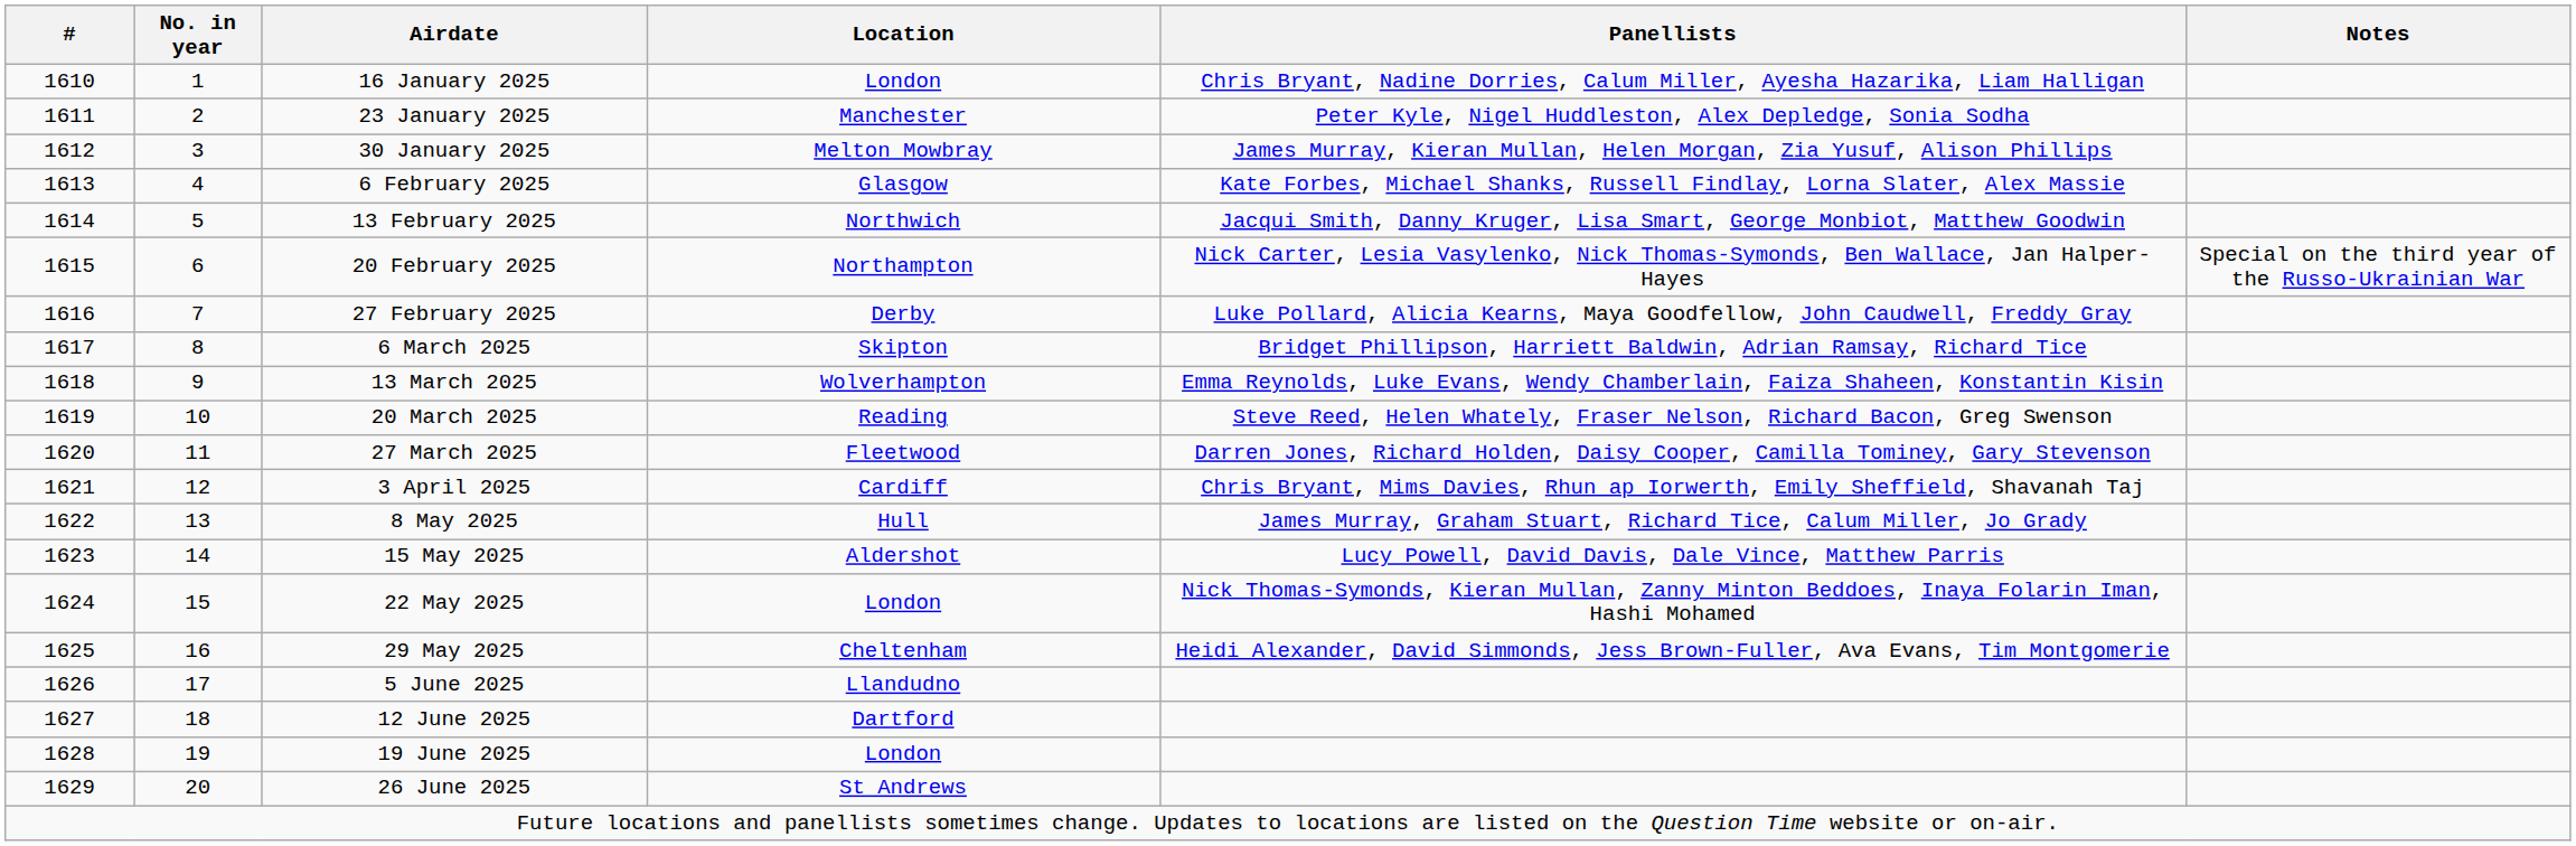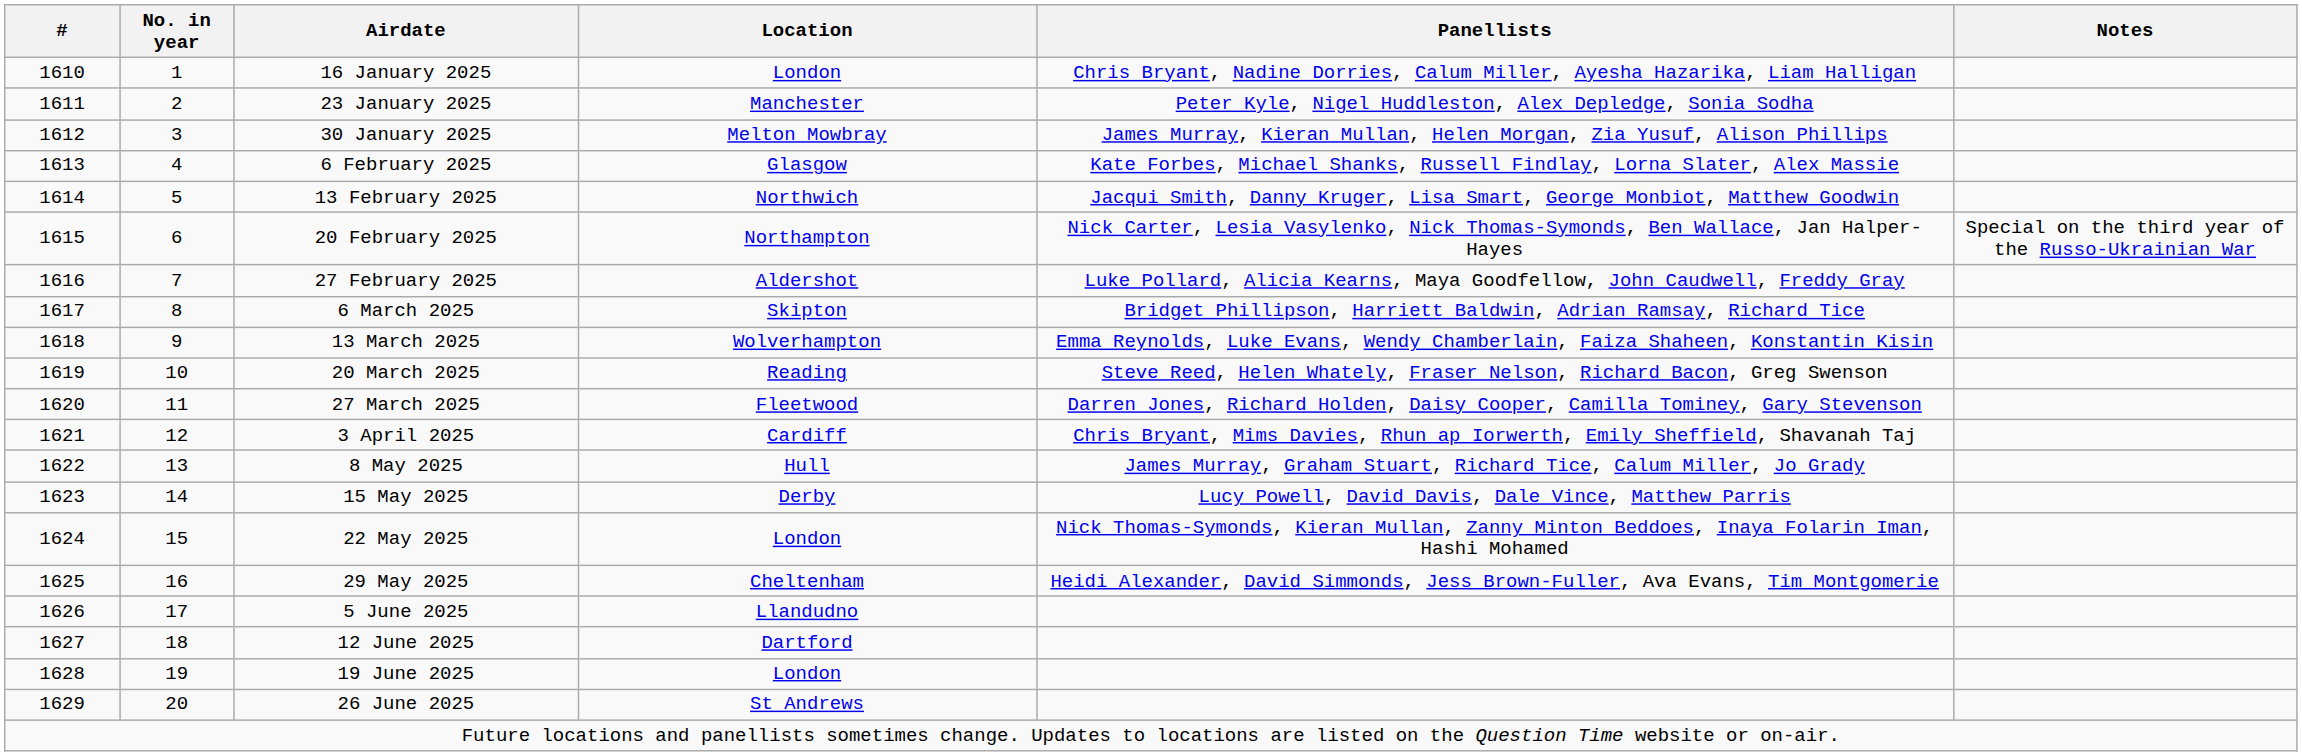 <table class="wikitable" style="text-align:center;">
 <tr>
 <th style="width:5%;">#</th>
 <th style="width:5%;">No. in year</th>
 <th style="width:15%;">Airdate</th>
 <th style="width:20%;">Location</th>
 <th style="width:40%;">Panellists</th>
 <th style="width:40%;">Notes</th>
 </tr>
 <tr>
 <td>1610</td>
 <td>1</td>
 <td>16 January 2025</td>
 <td><a href='#'>London</a></td>
 <td><a href='#'>Chris Bryant</a>, <a href='#'>Nadine Dorries</a>, <a href='#'>Calum Miller</a>, <a href='#'>Ayesha Hazarika</a>, <a href='#'>Liam Halligan</a></td>
 <td></td>
 </tr>
 <tr>
 <td>1611</td>
 <td>2</td>
 <td>23 January 2025</td>
 <td><a href='#'>Manchester</a></td>
 <td><a href='#'>Peter Kyle</a>, <a href='#'>Nigel Huddleston</a>, <a href='#'>Alex Depledge</a>, <a href='#'>Sonia Sodha</a></td>
 <td></td>
 </tr>
 <tr>
 <td>1612</td>
 <td>3</td>
 <td>30 January 2025</td>
 <td><a href='#'>Melton Mowbray</a></td>
 <td><a href='#'>James Murray</a>, <a href='#'>Kieran Mullan</a>, <a href='#'>Helen Morgan</a>, <a href='#'>Zia Yusuf</a>, <a href='#'>Alison Phillips</a></td>
 <td></td>
 </tr>
 <tr>
 <td>1613</td>
 <td>4</td>
 <td>6 February 2025</td>
 <td><a href='#'>Glasgow</a></td>
 <td><a href='#'>Kate Forbes</a>, <a href='#'>Michael Shanks</a>, <a href='#'>Russell Findlay</a>, <a href='#'>Lorna Slater</a>, <a href='#'>Alex Massie</a></td>
 <td></td>
 </tr>
 <tr>
 <td>1614</td>
 <td>5</td>
 <td>13 February 2025</td>
 <td><a href='#'>Northwich</a></td>
 <td><a href='#'>Jacqui Smith</a>, <a href='#'>Danny Kruger</a>, <a href='#'>Lisa Smart</a>, <a href='#'>George Monbiot</a>, <a href='#'>Matthew Goodwin</a></td>
 <td></td>
 </tr>
 <tr>
 <td>1615</td>
 <td>6</td>
 <td>20 February 2025</td>
 <td><a href='#'>Northampton</a></td>
 <td><a href='#'>Nick Carter</a>, <a href='#'>Lesia Vasylenko</a>, <a href='#'>Nick Thomas-Symonds</a>, <a href='#'>Ben Wallace</a>, Jan Halper-Hayes</td>
 <td>Special on the third year of the <a href='#'>Russo-Ukrainian War</a></td>
 </tr>
 <tr>
 <td>1616</td>
 <td>7</td>
 <td>27 February 2025</td>
-<td><a href='#'>Derby</a></td>
+<td><a href='#'>Aldershot</a></td>
 <td><a href='#'>Luke Pollard</a>, <a href='#'>Alicia Kearns</a>, Maya Goodfellow, <a href='#'>John Caudwell</a>, <a href='#'>Freddy Gray</a></td>
 <td></td>
 </tr>
 <tr>
 <td>1617</td>
 <td>8</td>
 <td>6 March 2025</td>
 <td><a href='#'>Skipton</a></td>
 <td><a href='#'>Bridget Phillipson</a>, <a href='#'>Harriett Baldwin</a>, <a href='#'>Adrian Ramsay</a>, <a href='#'>Richard Tice</a></td>
 <td></td>
 </tr>
 <tr>
 <td>1618</td>
 <td>9</td>
 <td>13 March 2025</td>
 <td><a href='#'>Wolverhampton</a></td>
 <td><a href='#'>Emma Reynolds</a>, <a href='#'>Luke Evans</a>, <a href='#'>Wendy Chamberlain</a>, <a href='#'>Faiza Shaheen</a>, <a href='#'>Konstantin Kisin</a></td>
 <td></td>
 </tr>
 <tr>
 <td>1619</td>
 <td>10</td>
 <td>20 March 2025</td>
 <td><a href='#'>Reading</a></td>
 <td><a href='#'>Steve Reed</a>, <a href='#'>Helen Whately</a>, <a href='#'>Fraser Nelson</a>, <a href='#'>Richard Bacon</a>, Greg Swenson</td>
 <td></td>
 </tr>
 <tr>
 <td>1620</td>
 <td>11</td>
 <td>27 March 2025</td>
 <td><a href='#'>Fleetwood</a></td>
 <td><a href='#'>Darren Jones</a>, <a href='#'>Richard Holden</a>, <a href='#'>Daisy Cooper</a>, <a href='#'>Camilla Tominey</a>, <a href='#'>Gary Stevenson</a></td>
 <td></td>
 </tr>
 <tr>
 <td>1621</td>
 <td>12</td>
 <td>3 April 2025</td>
 <td><a href='#'>Cardiff</a></td>
 <td><a href='#'>Chris Bryant</a>, <a href='#'>Mims Davies</a>, <a href='#'>Rhun ap Iorwerth</a>, <a href='#'>Emily Sheffield</a>, Shavanah Taj</td>
 <td></td>
 </tr>
 <tr>
 <td>1622</td>
 <td>13</td>
 <td>8 May 2025</td>
 <td><a href='#'>Hull</a></td>
 <td><a href='#'>James Murray</a>, <a href='#'>Graham Stuart</a>, <a href='#'>Richard Tice</a>, <a href='#'>Calum Miller</a>, <a href='#'>Jo Grady</a></td>
 <td></td>
 </tr>
 <tr>
 <td>1623</td>
 <td>14</td>
 <td>15 May 2025</td>
-<td><a href='#'>Aldershot</a></td>
+<td><a href='#'>Derby</a></td>
 <td><a href='#'>Lucy Powell</a>, <a href='#'>David Davis</a>, <a href='#'>Dale Vince</a>, <a href='#'>Matthew Parris</a></td>
 <td></td>
 </tr>
 <tr>
 <td>1624</td>
 <td>15</td>
 <td>22 May 2025</td>
 <td><a href='#'>London</a></td>
 <td><a href='#'>Nick Thomas-Symonds</a>, <a href='#'>Kieran Mullan</a>, <a href='#'>Zanny Minton Beddoes</a>, <a href='#'>Inaya Folarin Iman</a>, Hashi Mohamed</td>
 <td></td>
 </tr>
 <tr>
 <td>1625</td>
 <td>16</td>
 <td>29 May 2025</td>
 <td><a href='#'>Cheltenham</a></td>
 <td><a href='#'>Heidi Alexander</a>, <a href='#'>David Simmonds</a>, <a href='#'>Jess Brown-Fuller</a>, Ava Evans, <a href='#'>Tim Montgomerie</a></td>
 <td></td>
 </tr>
 <tr>
 <td>1626</td>
 <td>17</td>
 <td>5 June 2025</td>
 <td><a href='#'>Llandudno</a></td>
 <td></td>
 <td></td>
 </tr>
 <tr>
 <td>1627</td>
 <td>18</td>
 <td>12 June 2025</td>
 <td><a href='#'>Dartford</a></td>
 <td></td>
 <td></td>
 </tr>
 <tr>
 <td>1628</td>
 <td>19</td>
 <td>19 June 2025</td>
 <td><a href='#'>London</a></td>
 <td></td>
 <td></td>
 </tr>
 <tr>
 <td>1629</td>
 <td>20</td>
 <td>26 June 2025</td>
 <td><a href='#'>St Andrews</a></td>
 <td></td>
 <td></td>
 </tr>
 <tr>
 <td colspan=6>Future locations and panellists sometimes change. Updates to locations are listed on the <em>Question Time</em> website or on-air.</td>
 </tr>
 </table>
